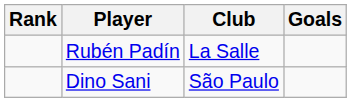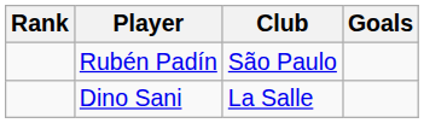 <table class="wikitable sortable">
 <tr>
 <th>Rank</th>
 <th>Player</th>
 <th>Club</th>
 <th>Goals</th>
 </tr>
 <tr>
 <td></td>
 <td> <a href='#'>Rubén Padín</a></td>
-<td> <a href='#'>La Salle</a></td>
+<td> <a href='#'>São Paulo</a></td>
 <td></td>
 </tr>
 <tr>
 <td></td>
 <td> <a href='#'>Dino Sani</a></td>
-<td> <a href='#'>São Paulo</a></td>
+<td> <a href='#'>La Salle</a></td>
 <td></td>
 </tr>
 </table>
